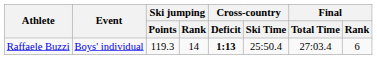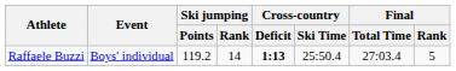 <table class="wikitable">
 <tr>
 <th rowspan="2">Athlete</th>
 <th rowspan="2">Event</th>
 <th colspan="2">Ski jumping</th>
 <th colspan="2">Cross-country</th>
 <th colspan="2">Final</th>
 </tr>
 <tr>
 <th>Points</th>
 <th>Rank</th>
 <th>Deficit</th>
 <th>Ski Time</th>
 <th>Total Time</th>
 <th>Rank</th>
 </tr>
 <tr>
 <td><a href='#'>Raffaele Buzzi</a></td>
 <td><a href='#'>Boys' individual</a></td>
-<td align="center">119.3</td>
+<td align="center">119.2</td>
 <td align="center">14</td>
 <td align="center"><strong>1:13</strong></td>
 <td align="center">25:50.4</td>
 <td align="center">27:03.4</td>
-<td align="center">6</td>
+<td align="center">5</td>
 </tr>
 </table>
